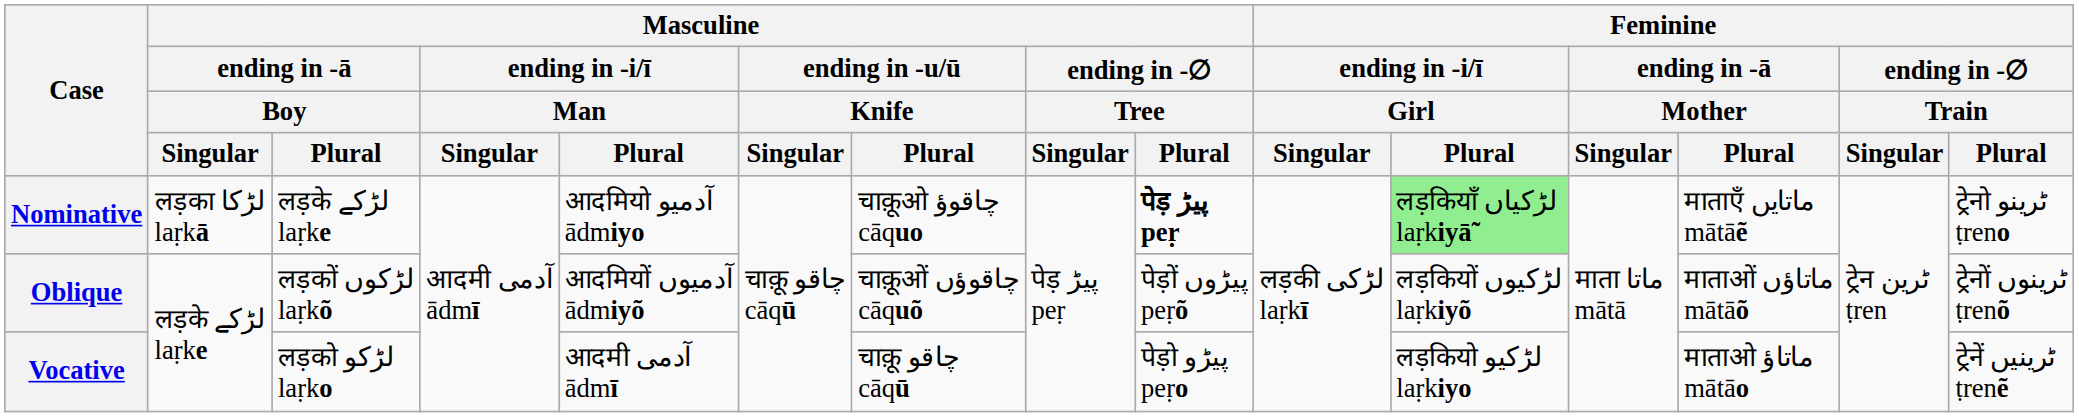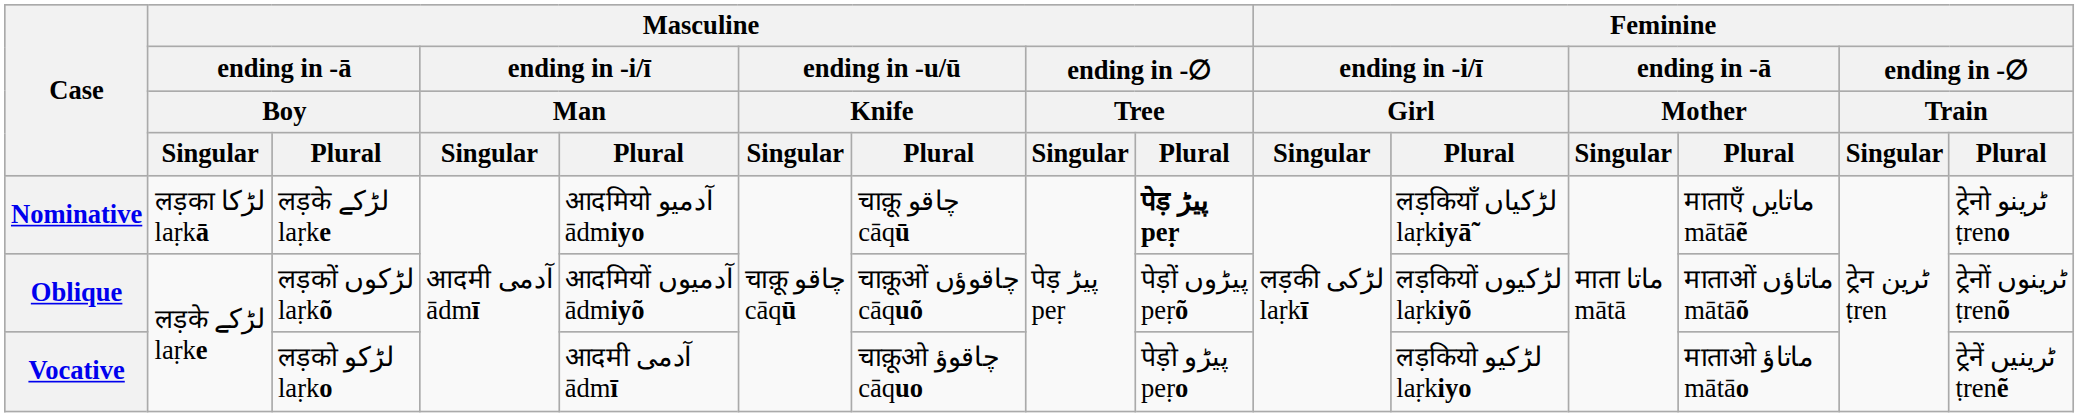 <table class="wikitable">
 <tr>
 <th rowspan="4">Case</th>
 <th colspan="8">Masculine</th>
 <th colspan="6">Feminine</th>
 </tr>
 <tr>
 <th colspan="2">ending in -ā</th>
 <th colspan="2">ending in -i/ī</th>
 <th colspan="2">ending in -u/ū</th>
 <th colspan="2">ending in -∅</th>
 <th colspan="2">ending in -i/ī</th>
 <th colspan="2">ending in -ā</th>
 <th colspan="2">ending in -∅</th>
 </tr>
 <tr>
 <th colspan="2">Boy</th>
 <th colspan="2">Man</th>
 <th colspan="2">Knife</th>
 <th colspan="2">Tree</th>
 <th colspan="2">Girl</th>
 <th colspan="2">Mother</th>
 <th colspan="2">Train</th>
 </tr>
 <tr>
 <th>Singular</th>
 <th>Plural</th>
 <th>Singular</th>
 <th>Plural</th>
 <th>Singular</th>
 <th>Plural</th>
 <th>Singular</th>
 <th>Plural</th>
 <th>Singular</th>
 <th>Plural</th>
 <th>Singular</th>
 <th>Plural</th>
 <th>Singular</th>
 <th>Plural</th>
 </tr>
 <tr>
 <th><strong><a href='#'>Nominative</a></strong></th>
 <td>लड़का لڑکا<br>laṛk<strong>ā</strong></td>
 <td>लड़के لڑکے<br>laṛk<strong>e</strong></td>
 <td rowspan="3">आदमी آدمی<br>ādm<strong>ī</strong></td>
 <td>आदमियो آدمیو<br>ādm<strong>iyo</strong></td>
 <td rowspan="3">चाक़ू چاقو<br>cāq<strong>ū</strong></td>
-<td>चाक़ूओ چاقوؤ<br>cāq<strong>uo</strong></td>
+<td>चाक़ू چاقو<br>cāq<strong>ū</strong></td>
 <td rowspan="3">पेड़ پیڑ<br>peṛ</td>
 <td><strong>पेड़ پیڑ<br>peṛ</strong></td>
 <td rowspan="3">लड़की لڑکی<br>laṛk<strong>ī</strong></td>
-<td style="background: lightgreen;">लड़कियाँ لڑکیاں<br>laṛk<strong>iyā̃</strong></td>
+<td>लड़कियाँ لڑکیاں<br>laṛk<strong>iyā̃</strong></td>
 <td rowspan="3">माता ماتا<br>mātā</td>
 <td>माताएँ ماتایں<br>mātā<strong>ẽ</strong></td>
 <td rowspan="3">ट्रेन ٹرین<br>ṭren</td>
 <td>ट्रेनो ٹرینو<br>ṭren<strong>o</strong></td>
 </tr>
 <tr>
 <th><strong><a href='#'>Oblique</a></strong></th>
 <td rowspan="2">लड़के لڑکے<br>laṛk<strong>e</strong></td>
 <td>लड़कों لڑکوں<br>laṛk<strong>õ</strong></td>
 <td>आदमियों آدمیوں<br>ādm<strong>iyõ</strong></td>
 <td>चाक़ूओं چاقوؤں<br>cāq<strong>uõ</strong></td>
 <td>पेड़ों پیڑوں<br>peṛ<strong>õ</strong></td>
 <td>लड़कियों لڑکیوں<br>laṛk<strong>iyõ</strong></td>
 <td>माताओं ماتاؤں<br>mātā<strong>õ</strong></td>
 <td>ट्रेनों ٹرینوں<br>ṭren<strong>õ</strong></td>
 </tr>
 <tr>
 <th><a href='#'>Vocative</a></th>
 <td>लड़को لڑکو<br>laṛk<strong>o</strong></td>
 <td>आदमी آدمی<br>ādm<strong>ī</strong></td>
-<td>चाक़ू چاقو<br>cāq<strong>ū</strong></td>
+<td>चाक़ूओ چاقوؤ<br>cāq<strong>uo</strong></td>
 <td>पेड़ो پیڑو<br>peṛ<strong>o</strong></td>
 <td>लड़कियो لڑکیو<br>laṛk<strong>iyo</strong></td>
 <td>माताओ ماتاؤ<br>mātā<strong>o</strong></td>
 <td>ट्रेनें ٹرینیں<br>ṭren<strong>ẽ</strong></td>
 </tr>
 </table>
